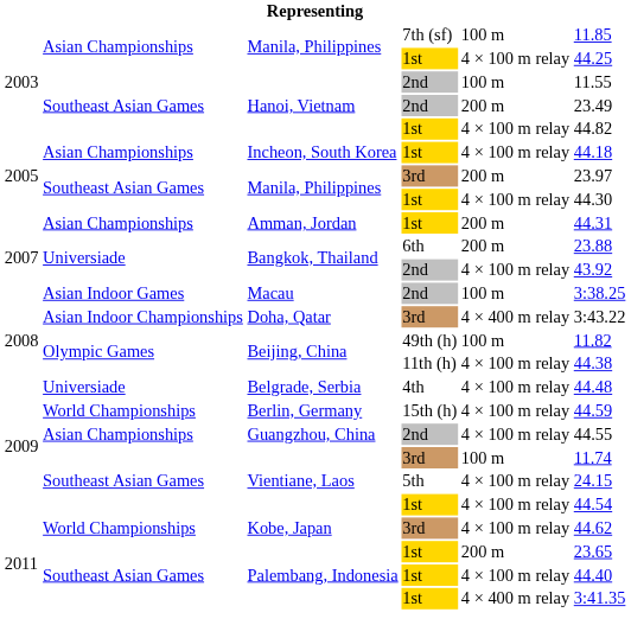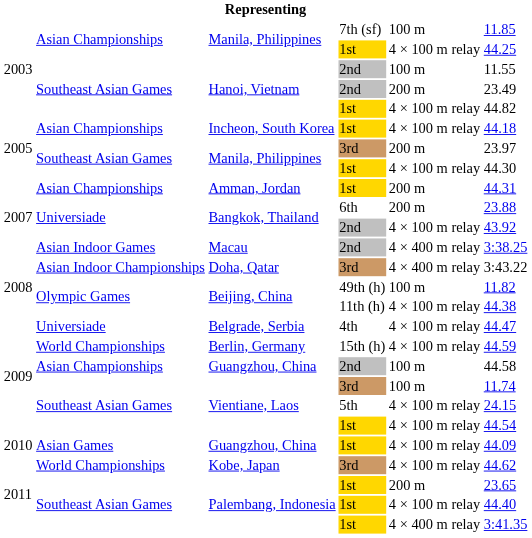 <table>
 <tr>
 <th colspan="6">Representing </th>
 </tr>
 <tr>
 <td rowspan=5>2003</td>
 <td rowspan=2><a href='#'>Asian Championships</a></td>
 <td rowspan=2><a href='#'>Manila, Philippines</a></td>
 <td>7th (sf)</td>
 <td>100 m</td>
 <td><a href='#'>11.85</a></td>
 </tr>
 <tr>
 <td bgcolor="gold">1st</td>
 <td>4 × 100 m relay</td>
 <td><a href='#'>44.25</a></td>
 </tr>
 <tr>
 <td rowspan=3><a href='#'>Southeast Asian Games</a></td>
 <td rowspan=3><a href='#'>Hanoi, Vietnam</a></td>
 <td bgcolor="silver">2nd</td>
 <td>100 m</td>
 <td>11.55</td>
 </tr>
 <tr>
 <td bgcolor="silver">2nd</td>
 <td>200 m</td>
 <td>23.49</td>
 </tr>
 <tr>
 <td bgcolor="gold">1st</td>
 <td>4 × 100 m relay</td>
 <td>44.82</td>
 </tr>
 <tr>
 <td rowspan=3>2005</td>
 <td><a href='#'>Asian Championships</a></td>
 <td><a href='#'>Incheon, South Korea</a></td>
 <td bgcolor="gold">1st</td>
 <td>4 × 100 m relay</td>
 <td><a href='#'>44.18</a></td>
 </tr>
 <tr>
 <td rowspan=2><a href='#'>Southeast Asian Games</a></td>
 <td rowspan=2><a href='#'>Manila, Philippines</a></td>
 <td bgcolor="cc9966">3rd</td>
 <td>200 m</td>
 <td>23.97</td>
 </tr>
 <tr>
 <td bgcolor="gold">1st</td>
 <td>4 × 100 m relay</td>
 <td>44.30</td>
 </tr>
 <tr>
 <td rowspan=4>2007</td>
 <td><a href='#'>Asian Championships</a></td>
 <td><a href='#'>Amman, Jordan</a></td>
 <td bgcolor="gold">1st</td>
 <td>200 m</td>
 <td><a href='#'>44.31</a></td>
 </tr>
 <tr>
 <td rowspan=2><a href='#'>Universiade</a></td>
 <td rowspan=2><a href='#'>Bangkok, Thailand</a></td>
 <td>6th</td>
 <td>200 m</td>
 <td><a href='#'>23.88</a></td>
 </tr>
 <tr>
 <td bgcolor=silver>2nd</td>
 <td>4 × 100 m relay</td>
 <td><a href='#'>43.92</a></td>
 </tr>
 <tr>
 <td><a href='#'>Asian Indoor Games</a></td>
 <td><a href='#'>Macau</a></td>
 <td bgcolor="silver">2nd</td>
-<td>100 m</td>
+<td>4 × 400 m relay</td>
 <td><a href='#'>3:38.25</a></td>
 </tr>
 <tr>
 <td rowspan=3>2008</td>
 <td><a href='#'>Asian Indoor Championships</a></td>
 <td><a href='#'>Doha, Qatar</a></td>
 <td bgcolor="cc9966">3rd</td>
 <td>4 × 400 m relay</td>
 <td>3:43.22</td>
 </tr>
 <tr>
 <td rowspan=2><a href='#'>Olympic Games</a></td>
 <td rowspan=2><a href='#'>Beijing, China</a></td>
 <td>49th (h)</td>
 <td>100 m</td>
 <td><a href='#'>11.82</a></td>
 </tr>
 <tr>
 <td>11th (h)</td>
 <td>4 × 100 m relay</td>
 <td><a href='#'>44.38</a></td>
 </tr>
 <tr>
 <td rowspan=6>2009</td>
 <td><a href='#'>Universiade</a></td>
 <td><a href='#'>Belgrade, Serbia</a></td>
 <td>4th</td>
 <td>4 × 100 m relay</td>
-<td><a href='#'>44.48</a></td>
+<td><a href='#'>44.47</a></td>
 </tr>
 <tr>
 <td><a href='#'>World Championships</a></td>
 <td><a href='#'>Berlin, Germany</a></td>
 <td>15th (h)</td>
 <td>4 × 100 m relay</td>
 <td><a href='#'>44.59</a></td>
 </tr>
 <tr>
 <td><a href='#'>Asian Championships</a></td>
 <td><a href='#'>Guangzhou, China</a></td>
 <td bgcolor="silver">2nd</td>
-<td>4 × 100 m relay</td>
-<td>44.55</td>
+<td>100 m</td>
+<td>44.58</td>
 </tr>
 <tr>
 <td rowspan=3><a href='#'>Southeast Asian Games</a></td>
 <td rowspan=3><a href='#'>Vientiane, Laos</a></td>
 <td bgcolor="cc9966">3rd</td>
 <td>100 m</td>
 <td><a href='#'>11.74</a></td>
 </tr>
 <tr>
 <td>5th</td>
 <td>4 × 100 m relay</td>
 <td><a href='#'>24.15</a></td>
 </tr>
 <tr>
 <td bgcolor="gold">1st</td>
 <td>4 × 100 m relay</td>
 <td><a href='#'>44.54</a></td>
+</tr>
+<tr>
+<td>2010</td>
+<td><a href='#'>Asian Games</a></td>
+<td><a href='#'>Guangzhou, China</a></td>
+<td bgcolor="gold">1st</td>
+<td>4 × 100 m relay</td>
+<td><a href='#'>44.09</a></td>
 </tr>
 <tr>
 <td rowspan=4>2011</td>
 <td><a href='#'>World Championships</a></td>
 <td><a href='#'>Kobe, Japan</a></td>
 <td bgcolor=cc9966>3rd</td>
 <td>4 × 100 m relay</td>
 <td><a href='#'>44.62</a></td>
 </tr>
 <tr>
 <td rowspan=3><a href='#'>Southeast Asian Games</a></td>
 <td rowspan=3><a href='#'>Palembang, Indonesia</a></td>
 <td bgcolor="gold">1st</td>
 <td>200 m</td>
 <td><a href='#'>23.65</a></td>
 </tr>
 <tr>
 <td bgcolor=gold>1st</td>
 <td>4 × 100 m relay</td>
 <td><a href='#'>44.40</a></td>
 </tr>
 <tr>
 <td bgcolor=gold>1st</td>
 <td>4 × 400 m relay</td>
 <td><a href='#'>3:41.35</a></td>
 </tr>
 </table>
